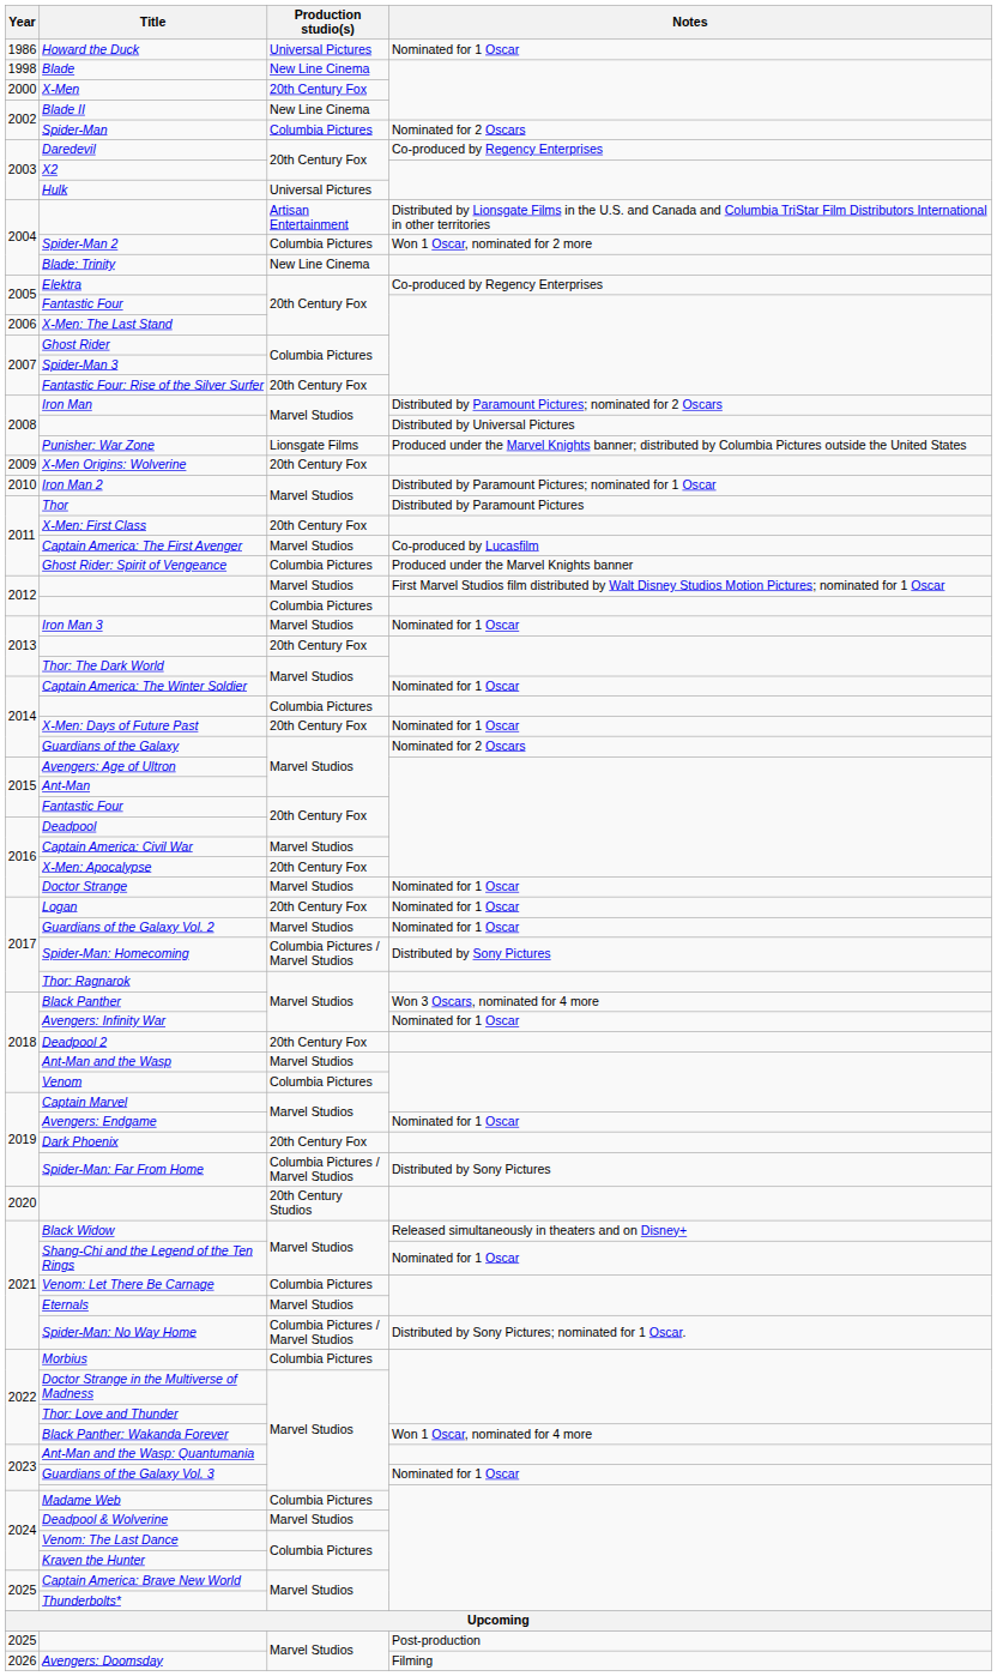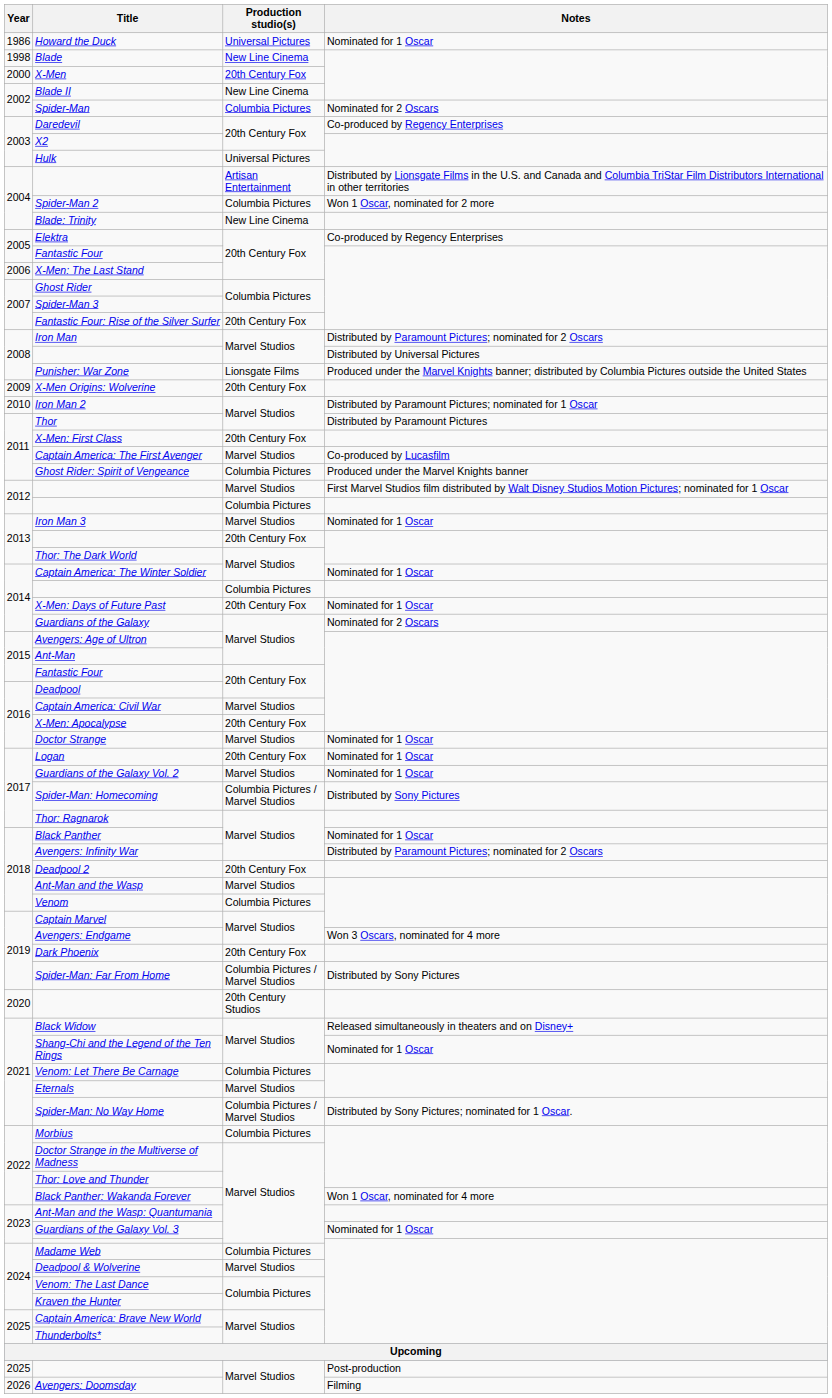 <table class="wikitable sortable">
 <tr>
 <th>Year</th>
 <th>Title</th>
 <th>Production studio(s)</th>
 <th>Notes</th>
 </tr>
 <tr>
 <td>1986</td>
 <td><em><a href='#'>Howard the Duck</a></em></td>
 <td><a href='#'>Universal Pictures</a></td>
 <td>Nominated for 1 <a href='#'>Oscar</a></td>
 </tr>
 <tr>
 <td>1998</td>
 <td><em><a href='#'>Blade</a></em></td>
 <td><a href='#'>New Line Cinema</a></td>
 <td rowspan="3"></td>
 </tr>
 <tr>
 <td>2000</td>
 <td><em><a href='#'>X-Men</a></em></td>
 <td><a href='#'>20th Century Fox</a></td>
 </tr>
 <tr>
 <td rowspan="2">2002</td>
 <td><em><a href='#'>Blade II</a></em></td>
 <td>New Line Cinema</td>
 </tr>
 <tr>
 <td><em><a href='#'>Spider-Man</a></em></td>
 <td><a href='#'>Columbia Pictures</a></td>
 <td>Nominated for 2 <a href='#'>Oscars</a></td>
 </tr>
 <tr>
 <td rowspan="3">2003</td>
 <td><em><a href='#'>Daredevil</a></em></td>
 <td rowspan="2">20th Century Fox</td>
 <td>Co-produced by <a href='#'>Regency Enterprises</a></td>
 </tr>
 <tr>
 <td><em><a href='#'>X2</a></em></td>
 <td rowspan="2"></td>
 </tr>
 <tr>
 <td><em><a href='#'>Hulk</a></em></td>
 <td>Universal Pictures</td>
 </tr>
 <tr>
 <td rowspan="3">2004</td>
 <td></td>
 <td><a href='#'>Artisan Entertainment</a></td>
 <td>Distributed by <a href='#'>Lionsgate Films</a> in the U.S. and Canada and <a href='#'>Columbia TriStar Film Distributors International</a> in other territories</td>
 </tr>
 <tr>
 <td><em><a href='#'>Spider-Man 2</a></em></td>
 <td>Columbia Pictures</td>
 <td>Won 1 <a href='#'>Oscar</a>, nominated for 2 more</td>
 </tr>
 <tr>
 <td><em><a href='#'>Blade: Trinity</a></em></td>
 <td>New Line Cinema</td>
 <td></td>
 </tr>
 <tr>
 <td rowspan="2">2005</td>
 <td><em><a href='#'>Elektra</a></em></td>
 <td rowspan="3">20th Century Fox</td>
 <td>Co-produced by Regency Enterprises</td>
 </tr>
 <tr>
 <td><em><a href='#'>Fantastic Four</a></em></td>
 <td rowspan="5"></td>
 </tr>
 <tr>
 <td>2006</td>
 <td><em><a href='#'>X-Men: The Last Stand</a></em></td>
 </tr>
 <tr>
 <td rowspan="3">2007</td>
 <td><em><a href='#'>Ghost Rider</a></em></td>
 <td rowspan="2">Columbia Pictures</td>
 </tr>
 <tr>
 <td><em><a href='#'>Spider-Man 3</a></em></td>
 </tr>
 <tr>
 <td><em><a href='#'>Fantastic Four: Rise of the Silver Surfer</a></em></td>
 <td>20th Century Fox</td>
 </tr>
 <tr>
 <td rowspan="3">2008</td>
 <td><em><a href='#'>Iron Man</a></em></td>
 <td rowspan="2">Marvel Studios</td>
 <td>Distributed by <a href='#'>Paramount Pictures</a>; nominated for 2 <a href='#'>Oscars</a></td>
 </tr>
 <tr>
 <td></td>
 <td>Distributed by Universal Pictures</td>
 </tr>
 <tr>
 <td><em><a href='#'>Punisher: War Zone</a></em></td>
 <td>Lionsgate Films</td>
 <td>Produced under the <a href='#'>Marvel Knights</a> banner; distributed by Columbia Pictures outside the United States</td>
 </tr>
 <tr>
 <td>2009</td>
 <td><em><a href='#'>X-Men Origins: Wolverine</a></em></td>
 <td>20th Century Fox</td>
 <td></td>
 </tr>
 <tr>
 <td>2010</td>
 <td><em><a href='#'>Iron Man 2</a></em></td>
 <td rowspan="2">Marvel Studios</td>
 <td>Distributed by Paramount Pictures; nominated for 1 <a href='#'>Oscar</a></td>
 </tr>
 <tr>
 <td rowspan="4">2011</td>
 <td><em><a href='#'>Thor</a></em></td>
 <td>Distributed by Paramount Pictures</td>
 </tr>
 <tr>
 <td><em><a href='#'>X-Men: First Class</a></em></td>
 <td>20th Century Fox</td>
 <td></td>
 </tr>
 <tr>
 <td><em><a href='#'>Captain America: The First Avenger</a></em></td>
 <td>Marvel Studios</td>
 <td>Co-produced by <a href='#'>Lucasfilm</a></td>
 </tr>
 <tr>
 <td><em><a href='#'>Ghost Rider: Spirit of Vengeance</a></em></td>
 <td>Columbia Pictures</td>
 <td>Produced under the Marvel Knights banner</td>
 </tr>
 <tr>
 <td rowspan="2">2012</td>
 <td></td>
 <td>Marvel Studios</td>
 <td>First Marvel Studios film distributed by <a href='#'>Walt Disney Studios Motion Pictures</a>; nominated for 1 <a href='#'>Oscar</a></td>
 </tr>
 <tr>
 <td></td>
 <td>Columbia Pictures</td>
 <td></td>
 </tr>
 <tr>
 <td rowspan="3">2013</td>
 <td><em><a href='#'>Iron Man 3</a></em></td>
 <td>Marvel Studios</td>
 <td>Nominated for 1 <a href='#'>Oscar</a></td>
 </tr>
 <tr>
 <td></td>
 <td>20th Century Fox</td>
 <td rowspan="2"></td>
 </tr>
 <tr>
 <td><em><a href='#'>Thor: The Dark World</a></em></td>
 <td rowspan="2">Marvel Studios</td>
 </tr>
 <tr>
 <td rowspan="4">2014</td>
 <td><em><a href='#'>Captain America: The Winter Soldier</a></em></td>
 <td>Nominated for 1 <a href='#'>Oscar</a></td>
 </tr>
 <tr>
 <td></td>
 <td>Columbia Pictures</td>
 <td></td>
 </tr>
 <tr>
 <td><em><a href='#'>X-Men: Days of Future Past</a></em></td>
 <td>20th Century Fox</td>
 <td>Nominated for 1 <a href='#'>Oscar</a></td>
 </tr>
 <tr>
 <td><em><a href='#'>Guardians of the Galaxy</a></em></td>
 <td rowspan="3">Marvel Studios</td>
 <td>Nominated for 2 <a href='#'>Oscars</a></td>
 </tr>
 <tr>
 <td rowspan="3">2015</td>
 <td><em><a href='#'>Avengers: Age of Ultron</a></em></td>
 <td rowspan="6"></td>
 </tr>
 <tr>
 <td><em><a href='#'>Ant-Man</a></em></td>
 </tr>
 <tr>
 <td><em><a href='#'>Fantastic Four</a></em></td>
 <td rowspan="2">20th Century Fox</td>
 </tr>
 <tr>
 <td rowspan="4">2016</td>
 <td><em><a href='#'>Deadpool</a></em></td>
 </tr>
 <tr>
 <td><em><a href='#'>Captain America: Civil War</a></em></td>
 <td>Marvel Studios</td>
 </tr>
 <tr>
 <td><em><a href='#'>X-Men: Apocalypse</a></em></td>
 <td>20th Century Fox</td>
 </tr>
 <tr>
 <td><em><a href='#'>Doctor Strange</a></em></td>
 <td>Marvel Studios</td>
 <td>Nominated for 1 <a href='#'>Oscar</a></td>
 </tr>
 <tr>
 <td rowspan="4">2017</td>
 <td><em><a href='#'>Logan</a></em></td>
 <td>20th Century Fox</td>
 <td>Nominated for 1 <a href='#'>Oscar</a></td>
 </tr>
 <tr>
 <td><em><a href='#'>Guardians of the Galaxy Vol. 2</a></em></td>
 <td>Marvel Studios</td>
 <td>Nominated for 1 <a href='#'>Oscar</a></td>
 </tr>
 <tr>
 <td><em><a href='#'>Spider-Man: Homecoming</a></em></td>
 <td>Columbia Pictures /<br>Marvel Studios</td>
 <td>Distributed by <a href='#'>Sony Pictures</a></td>
 </tr>
 <tr>
 <td><em><a href='#'>Thor: Ragnarok</a></em></td>
 <td rowspan="3">Marvel Studios</td>
 <td></td>
 </tr>
 <tr>
 <td rowspan="5">2018</td>
 <td><em><a href='#'>Black Panther</a></em></td>
-<td>Won 3 <a href='#'>Oscars</a>, nominated for 4 more</td>
+<td>Nominated for 1 <a href='#'>Oscar</a></td>
 </tr>
 <tr>
 <td><em><a href='#'>Avengers: Infinity War</a></em></td>
-<td>Nominated for 1 <a href='#'>Oscar</a></td>
+<td>Distributed by <a href='#'>Paramount Pictures</a>; nominated for 2 <a href='#'>Oscars</a></td>
 </tr>
 <tr>
 <td><em><a href='#'>Deadpool 2</a></em></td>
 <td>20th Century Fox</td>
 <td></td>
 </tr>
 <tr>
 <td><em><a href='#'>Ant-Man and the Wasp</a></em></td>
 <td>Marvel Studios</td>
 <td rowspan="3"></td>
 </tr>
 <tr>
 <td><em><a href='#'>Venom</a></em></td>
 <td>Columbia Pictures</td>
 </tr>
 <tr>
 <td rowspan="4">2019</td>
 <td><em><a href='#'>Captain Marvel</a></em></td>
 <td rowspan="2">Marvel Studios</td>
 </tr>
 <tr>
 <td><em><a href='#'>Avengers: Endgame</a></em></td>
-<td>Nominated for 1 <a href='#'>Oscar</a></td>
+<td>Won 3 <a href='#'>Oscars</a>, nominated for 4 more</td>
 </tr>
 <tr>
 <td><em><a href='#'>Dark Phoenix</a></em></td>
 <td>20th Century Fox</td>
 <td></td>
 </tr>
 <tr>
 <td><em><a href='#'>Spider-Man: Far From Home</a></em></td>
 <td>Columbia Pictures /<br>Marvel Studios</td>
 <td>Distributed by Sony Pictures</td>
 </tr>
 <tr>
 <td>2020</td>
 <td></td>
 <td>20th Century Studios</td>
 <td></td>
 </tr>
 <tr>
 <td rowspan="5">2021</td>
 <td><em><a href='#'>Black Widow</a></em></td>
 <td rowspan="2">Marvel Studios</td>
 <td>Released simultaneously in theaters and on <a href='#'>Disney+</a></td>
 </tr>
 <tr>
 <td><em><a href='#'>Shang-Chi and the Legend of the Ten Rings</a></em></td>
 <td>Nominated for 1 <a href='#'>Oscar</a></td>
 </tr>
 <tr>
 <td><em><a href='#'>Venom: Let There Be Carnage</a></em></td>
 <td>Columbia Pictures</td>
 <td rowspan="2"></td>
 </tr>
 <tr>
 <td><em><a href='#'>Eternals</a></em></td>
 <td>Marvel Studios</td>
 </tr>
 <tr>
 <td><em><a href='#'>Spider-Man: No Way Home</a></em></td>
 <td>Columbia Pictures /<br>Marvel Studios</td>
 <td>Distributed by Sony Pictures; nominated for 1 <a href='#'>Oscar</a>.</td>
 </tr>
 <tr>
 <td rowspan="4">2022</td>
 <td><em><a href='#'>Morbius</a></em></td>
 <td>Columbia Pictures</td>
 <td rowspan="3"></td>
 </tr>
 <tr>
 <td><em><a href='#'>Doctor Strange in the Multiverse of Madness</a></em></td>
 <td rowspan="6">Marvel Studios</td>
 </tr>
 <tr>
 <td><em><a href='#'>Thor: Love and Thunder</a></em></td>
 </tr>
 <tr>
 <td><em><a href='#'>Black Panther: Wakanda Forever</a></em></td>
 <td>Won 1 <a href='#'>Oscar</a>, nominated for 4 more</td>
 </tr>
 <tr>
 <td rowspan="3">2023</td>
 <td><em><a href='#'>Ant-Man and the Wasp: Quantumania</a></em></td>
 <td></td>
 </tr>
 <tr>
 <td><em><a href='#'>Guardians of the Galaxy Vol. 3</a></em></td>
 <td>Nominated for 1 <a href='#'>Oscar</a></td>
 </tr>
 <tr>
 <td></td>
 <td rowspan="7"></td>
 </tr>
 <tr>
 <td rowspan="4">2024</td>
 <td><em><a href='#'>Madame Web</a></em></td>
 <td>Columbia Pictures</td>
 </tr>
 <tr>
 <td><em><a href='#'>Deadpool & Wolverine</a></em></td>
 <td>Marvel Studios</td>
 </tr>
 <tr>
 <td><em><a href='#'>Venom: The Last Dance</a></em></td>
 <td rowspan="2">Columbia Pictures</td>
 </tr>
 <tr>
 <td><em><a href='#'>Kraven the Hunter</a></em></td>
 </tr>
 <tr>
 <td rowspan="2">2025</td>
 <td><em><a href='#'>Captain America: Brave New World</a></em></td>
 <td rowspan="2">Marvel Studios</td>
 </tr>
 <tr>
 <td><em><a href='#'>Thunderbolts*</a></em></td>
 </tr>
 <tr style="background:#b0c4de;">
 <th colspan="5">Upcoming</th>
 </tr>
 <tr>
 <td>2025</td>
 <td></td>
 <td rowspan="2">Marvel Studios</td>
 <td>Post-production</td>
 </tr>
 <tr>
 <td>2026</td>
 <td><em><a href='#'>Avengers: Doomsday</a></em></td>
 <td>Filming</td>
 </tr>
 </table>
